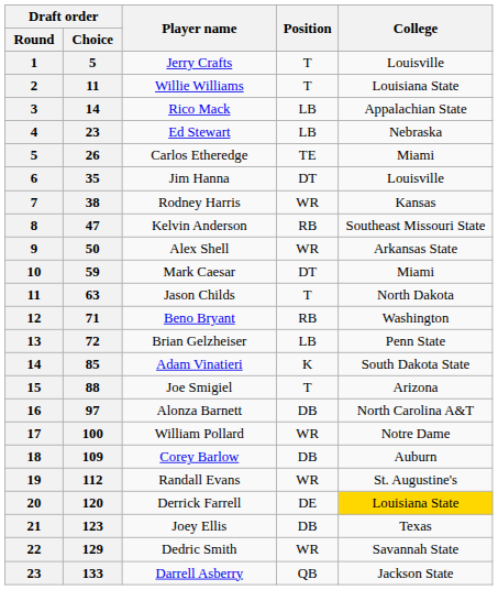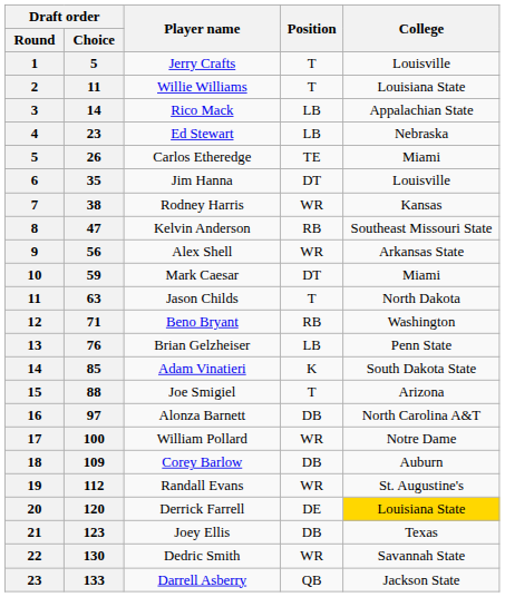 <table class="wikitable" style="font-size:95%; text-align:center">
 <tr>
 <th width="120" colspan="2">Draft order</th>
 <th width="160" rowspan="2">Player name</th>
 <th width="60"  rowspan="2">Position</th>
 <th width="160" rowspan="2">College</th>
 </tr>
 <tr>
 <th>Round</th>
 <th>Choice</th>
 </tr>
 <tr>
 <th>1</th>
 <th>5</th>
 <td><a href='#'>Jerry Crafts</a></td>
 <td>T</td>
 <td>Louisville</td>
 </tr>
 <tr>
 <th>2</th>
 <th>11</th>
 <td><a href='#'>Willie Williams</a></td>
 <td>T</td>
 <td>Louisiana State</td>
 </tr>
 <tr>
 <th>3</th>
 <th>14</th>
 <td><a href='#'>Rico Mack</a></td>
 <td>LB</td>
 <td>Appalachian State</td>
 </tr>
 <tr>
 <th>4</th>
 <th>23</th>
 <td><a href='#'>Ed Stewart</a></td>
 <td>LB</td>
 <td>Nebraska</td>
 </tr>
 <tr>
 <th>5</th>
 <th>26</th>
 <td>Carlos Etheredge</td>
 <td>TE</td>
 <td>Miami</td>
 </tr>
 <tr>
 <th>6</th>
 <th>35</th>
 <td>Jim Hanna</td>
 <td>DT</td>
 <td>Louisville</td>
 </tr>
 <tr>
 <th>7</th>
 <th>38</th>
 <td>Rodney Harris</td>
 <td>WR</td>
 <td>Kansas</td>
 </tr>
 <tr>
 <th>8</th>
 <th>47</th>
 <td>Kelvin Anderson</td>
 <td>RB</td>
 <td>Southeast Missouri State</td>
 </tr>
 <tr>
 <th>9</th>
-<th>50</th>
+<th>56</th>
 <td>Alex Shell</td>
 <td>WR</td>
 <td>Arkansas State</td>
 </tr>
 <tr>
 <th>10</th>
 <th>59</th>
 <td>Mark Caesar</td>
 <td>DT</td>
 <td>Miami</td>
 </tr>
 <tr>
 <th>11</th>
 <th>63</th>
 <td>Jason Childs</td>
 <td>T</td>
 <td>North Dakota</td>
 </tr>
 <tr>
 <th>12</th>
 <th>71</th>
 <td><a href='#'>Beno Bryant</a></td>
 <td>RB</td>
 <td>Washington</td>
 </tr>
 <tr>
 <th>13</th>
-<th>72</th>
+<th>76</th>
 <td>Brian Gelzheiser</td>
 <td>LB</td>
 <td>Penn State</td>
 </tr>
 <tr>
 <th>14</th>
 <th>85</th>
 <td><a href='#'>Adam Vinatieri</a></td>
 <td>K</td>
 <td>South Dakota State</td>
 </tr>
 <tr>
 <th>15</th>
 <th>88</th>
 <td>Joe Smigiel</td>
 <td>T</td>
 <td>Arizona</td>
 </tr>
 <tr>
 <th>16</th>
 <th>97</th>
 <td>Alonza Barnett</td>
 <td>DB</td>
 <td>North Carolina A&T</td>
 </tr>
 <tr>
 <th>17</th>
 <th>100</th>
 <td>William Pollard</td>
 <td>WR</td>
 <td>Notre Dame</td>
 </tr>
 <tr>
 <th>18</th>
 <th>109</th>
 <td><a href='#'>Corey Barlow</a></td>
 <td>DB</td>
 <td>Auburn</td>
 </tr>
 <tr>
 <th>19</th>
 <th>112</th>
 <td>Randall Evans</td>
 <td>WR</td>
 <td>St. Augustine's</td>
 </tr>
 <tr>
 <th>20</th>
 <th>120</th>
 <td>Derrick Farrell</td>
 <td>DE</td>
 <td style="background: gold;">Louisiana State</td>
 </tr>
 <tr>
 <th>21</th>
 <th>123</th>
 <td>Joey Ellis</td>
 <td>DB</td>
 <td>Texas</td>
 </tr>
 <tr>
 <th>22</th>
-<th>129</th>
+<th>130</th>
 <td>Dedric Smith</td>
 <td>WR</td>
 <td>Savannah State</td>
 </tr>
 <tr>
 <th>23</th>
 <th>133</th>
 <td><a href='#'>Darrell Asberry</a></td>
 <td>QB</td>
 <td>Jackson State</td>
 </tr>
 </table>
